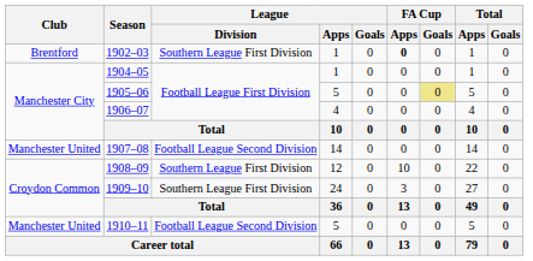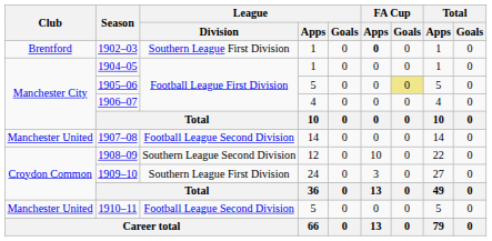 <table class="wikitable" style="text-align:center">
 <tr>
 <th rowspan="2">Club</th>
 <th rowspan="2">Season</th>
 <th colspan="3">League</th>
 <th colspan="2">FA Cup</th>
 <th colspan="2">Total</th>
 </tr>
 <tr>
 <th>Division</th>
 <th>Apps</th>
 <th>Goals</th>
 <th>Apps</th>
 <th>Goals</th>
 <th>Apps</th>
 <th>Goals</th>
 </tr>
 <tr>
 <td><a href='#'>Brentford</a></td>
 <td><a href='#'>1902–03</a></td>
 <td><a href='#'>Southern League</a> First Division</td>
 <td>1</td>
 <td>0</td>
 <td><strong>0</strong></td>
 <td>0</td>
 <td>1</td>
 <td>0</td>
 </tr>
 <tr>
 <td rowspan="4"><a href='#'>Manchester City</a></td>
 <td><a href='#'>1904–05</a></td>
 <td rowspan="3"><a href='#'>Football League First Division</a></td>
 <td>1</td>
 <td>0</td>
 <td>0</td>
 <td>0</td>
 <td>1</td>
 <td>0</td>
 </tr>
 <tr>
 <td><a href='#'>1905–06</a></td>
 <td>5</td>
 <td>0</td>
 <td>0</td>
 <td style="background: khaki;">0</td>
 <td>5</td>
 <td>0</td>
 </tr>
 <tr>
 <td><a href='#'>1906–07</a></td>
 <td>4</td>
 <td>0</td>
 <td>0</td>
 <td>0</td>
 <td>4</td>
 <td>0</td>
 </tr>
 <tr>
 <th colspan="2">Total</th>
 <th>10</th>
 <th>0</th>
 <th>0</th>
 <th>0</th>
 <th>10</th>
 <th>0</th>
 </tr>
 <tr>
 <td><a href='#'>Manchester United</a></td>
 <td><a href='#'>1907–08</a></td>
 <td><a href='#'>Football League Second Division</a></td>
 <td>14</td>
 <td>0</td>
 <td>0</td>
 <td>0</td>
 <td>14</td>
 <td>0</td>
 </tr>
 <tr>
 <td rowspan="3"><a href='#'>Croydon Common</a></td>
 <td><a href='#'>1908–09</a></td>
-<td><a href='#'>Southern League</a> First Division</td>
+<td>Southern League Second Division</td>
 <td>12</td>
 <td>0</td>
 <td>10</td>
 <td>0</td>
 <td>22</td>
 <td>0</td>
 </tr>
 <tr>
 <td><a href='#'>1909–10</a></td>
 <td>Southern League First Division</td>
 <td>24</td>
 <td>0</td>
 <td>3</td>
 <td>0</td>
 <td>27</td>
 <td>0</td>
 </tr>
 <tr>
 <th colspan="2">Total</th>
 <th>36</th>
 <th>0</th>
 <th>13</th>
 <th>0</th>
 <th>49</th>
 <th>0</th>
 </tr>
 <tr>
 <td><a href='#'>Manchester United</a></td>
 <td><a href='#'>1910–11</a></td>
 <td><a href='#'>Football League Second Division</a></td>
 <td>5</td>
 <td>0</td>
 <td>0</td>
 <td>0</td>
 <td>5</td>
 <td>0</td>
 </tr>
 <tr>
 <th colspan="3">Career total</th>
 <th>66</th>
 <th>0</th>
 <th>13</th>
 <th>0</th>
 <th>79</th>
 <th>0</th>
 </tr>
 </table>
